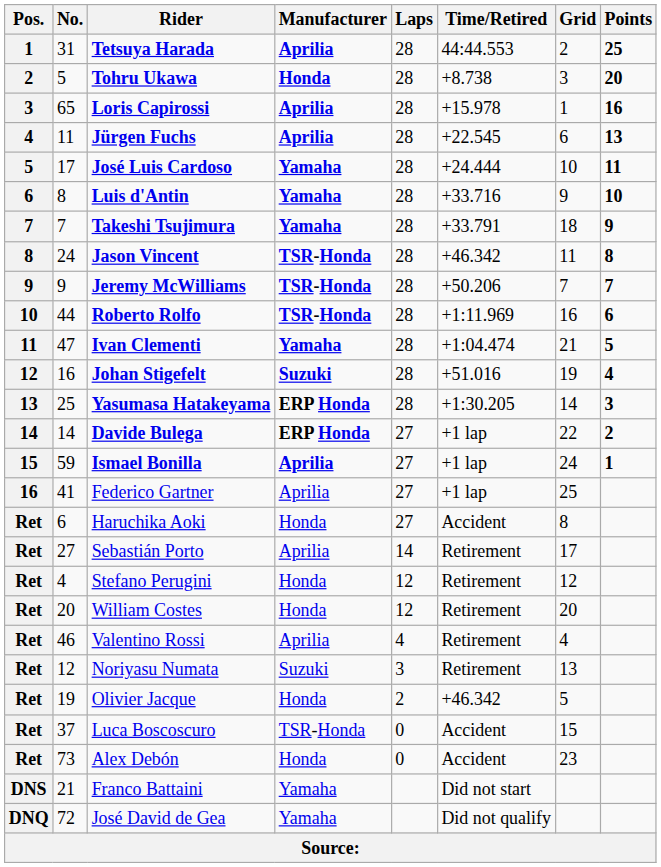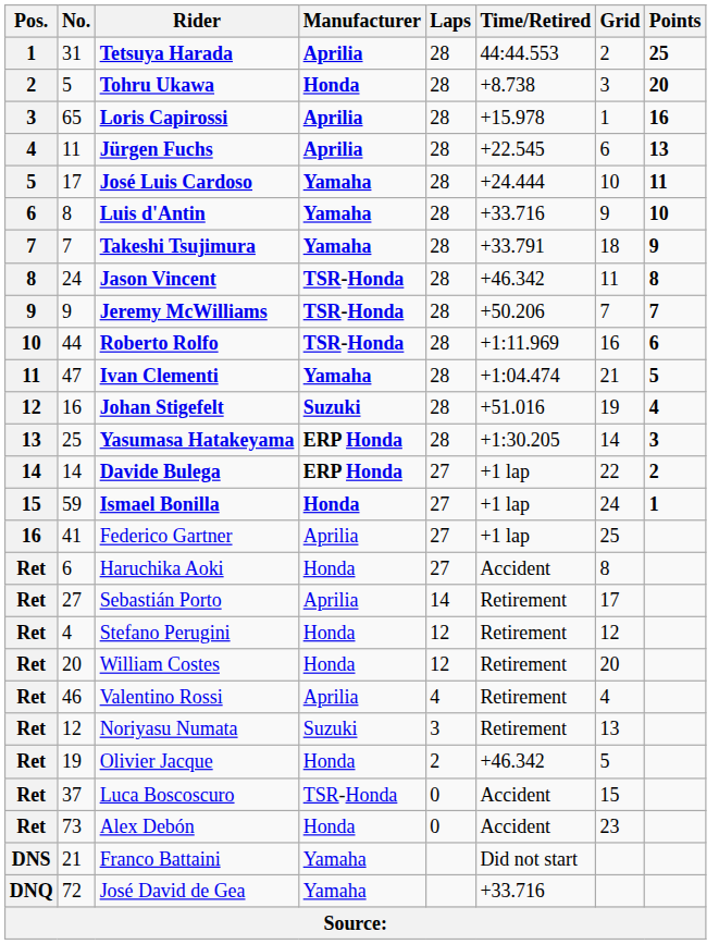 <table class="wikitable" style="font-size: 95%;">
 <tr>
 <th>Pos.</th>
 <th>No.</th>
 <th>Rider</th>
 <th>Manufacturer</th>
 <th>Laps</th>
 <th>Time/Retired</th>
 <th>Grid</th>
 <th>Points</th>
 </tr>
 <tr>
 <th>1</th>
 <td>31</td>
 <td> <strong><a href='#'>Tetsuya Harada</a></strong></td>
 <td><strong><a href='#'>Aprilia</a></strong></td>
 <td>28</td>
 <td>44:44.553</td>
 <td>2</td>
 <td><strong>25</strong></td>
 </tr>
 <tr>
 <th>2</th>
 <td>5</td>
 <td> <strong><a href='#'>Tohru Ukawa</a></strong></td>
 <td><strong><a href='#'>Honda</a></strong></td>
 <td>28</td>
 <td>+8.738</td>
 <td>3</td>
 <td><strong>20</strong></td>
 </tr>
 <tr>
 <th>3</th>
 <td>65</td>
 <td> <strong><a href='#'>Loris Capirossi</a></strong></td>
 <td><strong><a href='#'>Aprilia</a></strong></td>
 <td>28</td>
 <td>+15.978</td>
 <td>1</td>
 <td><strong>16</strong></td>
 </tr>
 <tr>
 <th>4</th>
 <td>11</td>
 <td> <strong><a href='#'>Jürgen Fuchs</a></strong></td>
 <td><strong><a href='#'>Aprilia</a></strong></td>
 <td>28</td>
 <td>+22.545</td>
 <td>6</td>
 <td><strong>13</strong></td>
 </tr>
 <tr>
 <th>5</th>
 <td>17</td>
 <td> <strong><a href='#'>José Luis Cardoso</a></strong></td>
 <td><strong><a href='#'>Yamaha</a></strong></td>
 <td>28</td>
 <td>+24.444</td>
 <td>10</td>
 <td><strong>11</strong></td>
 </tr>
 <tr>
 <th>6</th>
 <td>8</td>
 <td> <strong><a href='#'>Luis d'Antin</a></strong></td>
 <td><strong><a href='#'>Yamaha</a></strong></td>
 <td>28</td>
 <td>+33.716</td>
 <td>9</td>
 <td><strong>10</strong></td>
 </tr>
 <tr>
 <th>7</th>
 <td>7</td>
 <td> <strong><a href='#'>Takeshi Tsujimura</a></strong></td>
 <td><strong><a href='#'>Yamaha</a></strong></td>
 <td>28</td>
 <td>+33.791</td>
 <td>18</td>
 <td><strong>9</strong></td>
 </tr>
 <tr>
 <th>8</th>
 <td>24</td>
 <td> <strong><a href='#'>Jason Vincent</a></strong></td>
 <td><strong><a href='#'>TSR</a>-<a href='#'>Honda</a></strong></td>
 <td>28</td>
 <td>+46.342</td>
 <td>11</td>
 <td><strong>8</strong></td>
 </tr>
 <tr>
 <th>9</th>
 <td>9</td>
 <td> <strong><a href='#'>Jeremy McWilliams</a></strong></td>
 <td><strong><a href='#'>TSR</a>-<a href='#'>Honda</a></strong></td>
 <td>28</td>
 <td>+50.206</td>
 <td>7</td>
 <td><strong>7</strong></td>
 </tr>
 <tr>
 <th>10</th>
 <td>44</td>
 <td> <strong><a href='#'>Roberto Rolfo</a></strong></td>
 <td><strong><a href='#'>TSR</a>-<a href='#'>Honda</a></strong></td>
 <td>28</td>
 <td>+1:11.969</td>
 <td>16</td>
 <td><strong>6</strong></td>
 </tr>
 <tr>
 <th>11</th>
 <td>47</td>
 <td> <strong><a href='#'>Ivan Clementi</a></strong></td>
 <td><strong><a href='#'>Yamaha</a></strong></td>
 <td>28</td>
 <td>+1:04.474</td>
 <td>21</td>
 <td><strong>5</strong></td>
 </tr>
 <tr>
 <th>12</th>
 <td>16</td>
 <td> <strong><a href='#'>Johan Stigefelt</a></strong></td>
 <td><strong><a href='#'>Suzuki</a></strong></td>
 <td>28</td>
 <td>+51.016</td>
 <td>19</td>
 <td><strong>4</strong></td>
 </tr>
 <tr>
 <th>13</th>
 <td>25</td>
 <td> <strong><a href='#'>Yasumasa Hatakeyama</a></strong></td>
 <td><strong>ERP <a href='#'>Honda</a></strong></td>
 <td>28</td>
 <td>+1:30.205</td>
 <td>14</td>
 <td><strong>3</strong></td>
 </tr>
 <tr>
 <th>14</th>
 <td>14</td>
 <td> <strong><a href='#'>Davide Bulega</a></strong></td>
 <td><strong>ERP <a href='#'>Honda</a></strong></td>
 <td>27</td>
 <td>+1 lap</td>
 <td>22</td>
 <td><strong>2</strong></td>
 </tr>
 <tr>
 <th>15</th>
 <td>59</td>
 <td> <strong><a href='#'>Ismael Bonilla</a></strong></td>
-<td><strong><a href='#'>Aprilia</a></strong></td>
+<td><strong><a href='#'>Honda</a></strong></td>
 <td>27</td>
 <td>+1 lap</td>
 <td>24</td>
 <td><strong>1</strong></td>
 </tr>
 <tr>
 <th>16</th>
 <td>41</td>
 <td> <a href='#'>Federico Gartner</a></td>
 <td><a href='#'>Aprilia</a></td>
 <td>27</td>
 <td>+1 lap</td>
 <td>25</td>
 <td></td>
 </tr>
 <tr>
 <th>Ret</th>
 <td>6</td>
 <td> <a href='#'>Haruchika Aoki</a></td>
 <td><a href='#'>Honda</a></td>
 <td>27</td>
 <td>Accident</td>
 <td>8</td>
 <td></td>
 </tr>
 <tr>
 <th>Ret</th>
 <td>27</td>
 <td> <a href='#'>Sebastián Porto</a></td>
 <td><a href='#'>Aprilia</a></td>
 <td>14</td>
 <td>Retirement</td>
 <td>17</td>
 <td></td>
 </tr>
 <tr>
 <th>Ret</th>
 <td>4</td>
 <td> <a href='#'>Stefano Perugini</a></td>
 <td><a href='#'>Honda</a></td>
 <td>12</td>
 <td>Retirement</td>
 <td>12</td>
 <td></td>
 </tr>
 <tr>
 <th>Ret</th>
 <td>20</td>
 <td> <a href='#'>William Costes</a></td>
 <td><a href='#'>Honda</a></td>
 <td>12</td>
 <td>Retirement</td>
 <td>20</td>
 <td></td>
 </tr>
 <tr>
 <th>Ret</th>
 <td>46</td>
 <td> <a href='#'>Valentino Rossi</a></td>
 <td><a href='#'>Aprilia</a></td>
 <td>4</td>
 <td>Retirement</td>
 <td>4</td>
 <td></td>
 </tr>
 <tr>
 <th>Ret</th>
 <td>12</td>
 <td> <a href='#'>Noriyasu Numata</a></td>
 <td><a href='#'>Suzuki</a></td>
 <td>3</td>
 <td>Retirement</td>
 <td>13</td>
 <td></td>
 </tr>
 <tr>
 <th>Ret</th>
 <td>19</td>
 <td> <a href='#'>Olivier Jacque</a></td>
 <td><a href='#'>Honda</a></td>
 <td>2</td>
 <td>+46.342</td>
 <td>5</td>
 <td></td>
 </tr>
 <tr>
 <th>Ret</th>
 <td>37</td>
 <td> <a href='#'>Luca Boscoscuro</a></td>
 <td><a href='#'>TSR</a>-<a href='#'>Honda</a></td>
 <td>0</td>
 <td>Accident</td>
 <td>15</td>
 <td></td>
 </tr>
 <tr>
 <th>Ret</th>
 <td>73</td>
 <td> <a href='#'>Alex Debón</a></td>
 <td><a href='#'>Honda</a></td>
 <td>0</td>
 <td>Accident</td>
 <td>23</td>
 <td></td>
 </tr>
 <tr>
 <th>DNS</th>
 <td>21</td>
 <td> <a href='#'>Franco Battaini</a></td>
 <td><a href='#'>Yamaha</a></td>
 <td></td>
 <td>Did not start</td>
 <td></td>
 <td></td>
 </tr>
 <tr>
 <th>DNQ</th>
 <td>72</td>
 <td> <a href='#'>José David de Gea</a></td>
 <td><a href='#'>Yamaha</a></td>
 <td></td>
-<td>Did not qualify</td>
+<td>+33.716</td>
 <td></td>
 <td></td>
 </tr>
 <tr>
 <th colspan=8>Source: </th>
 </tr>
 </table>
